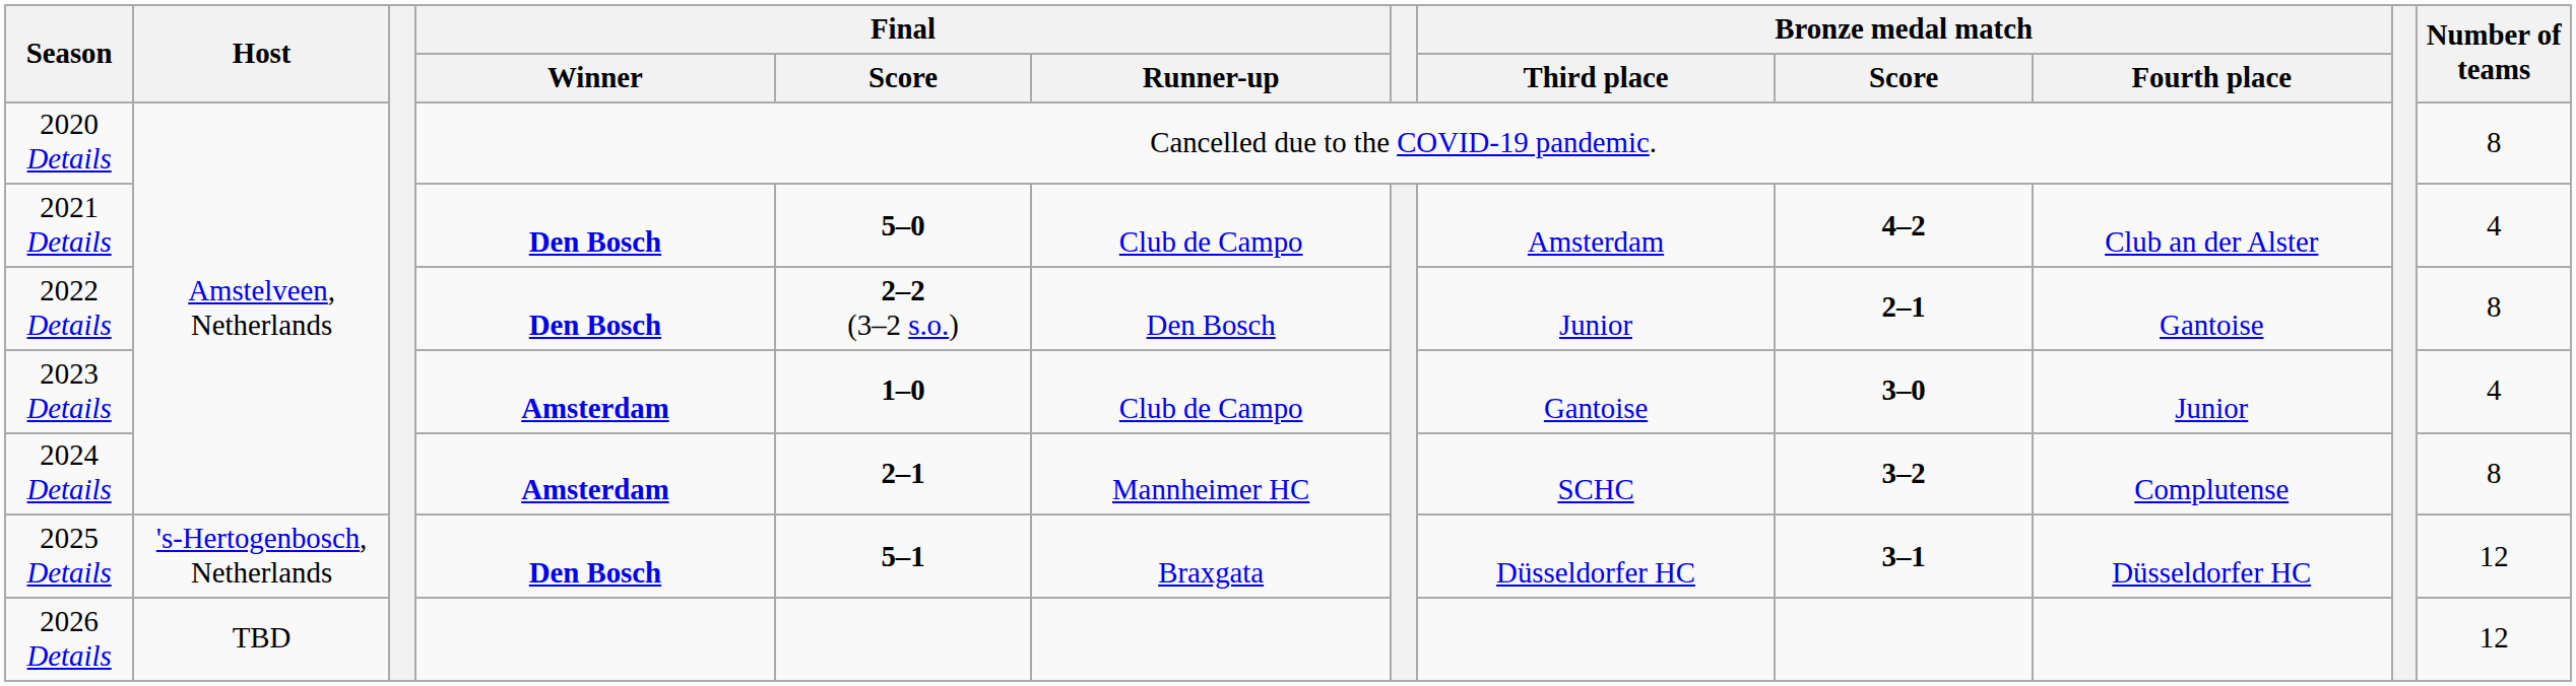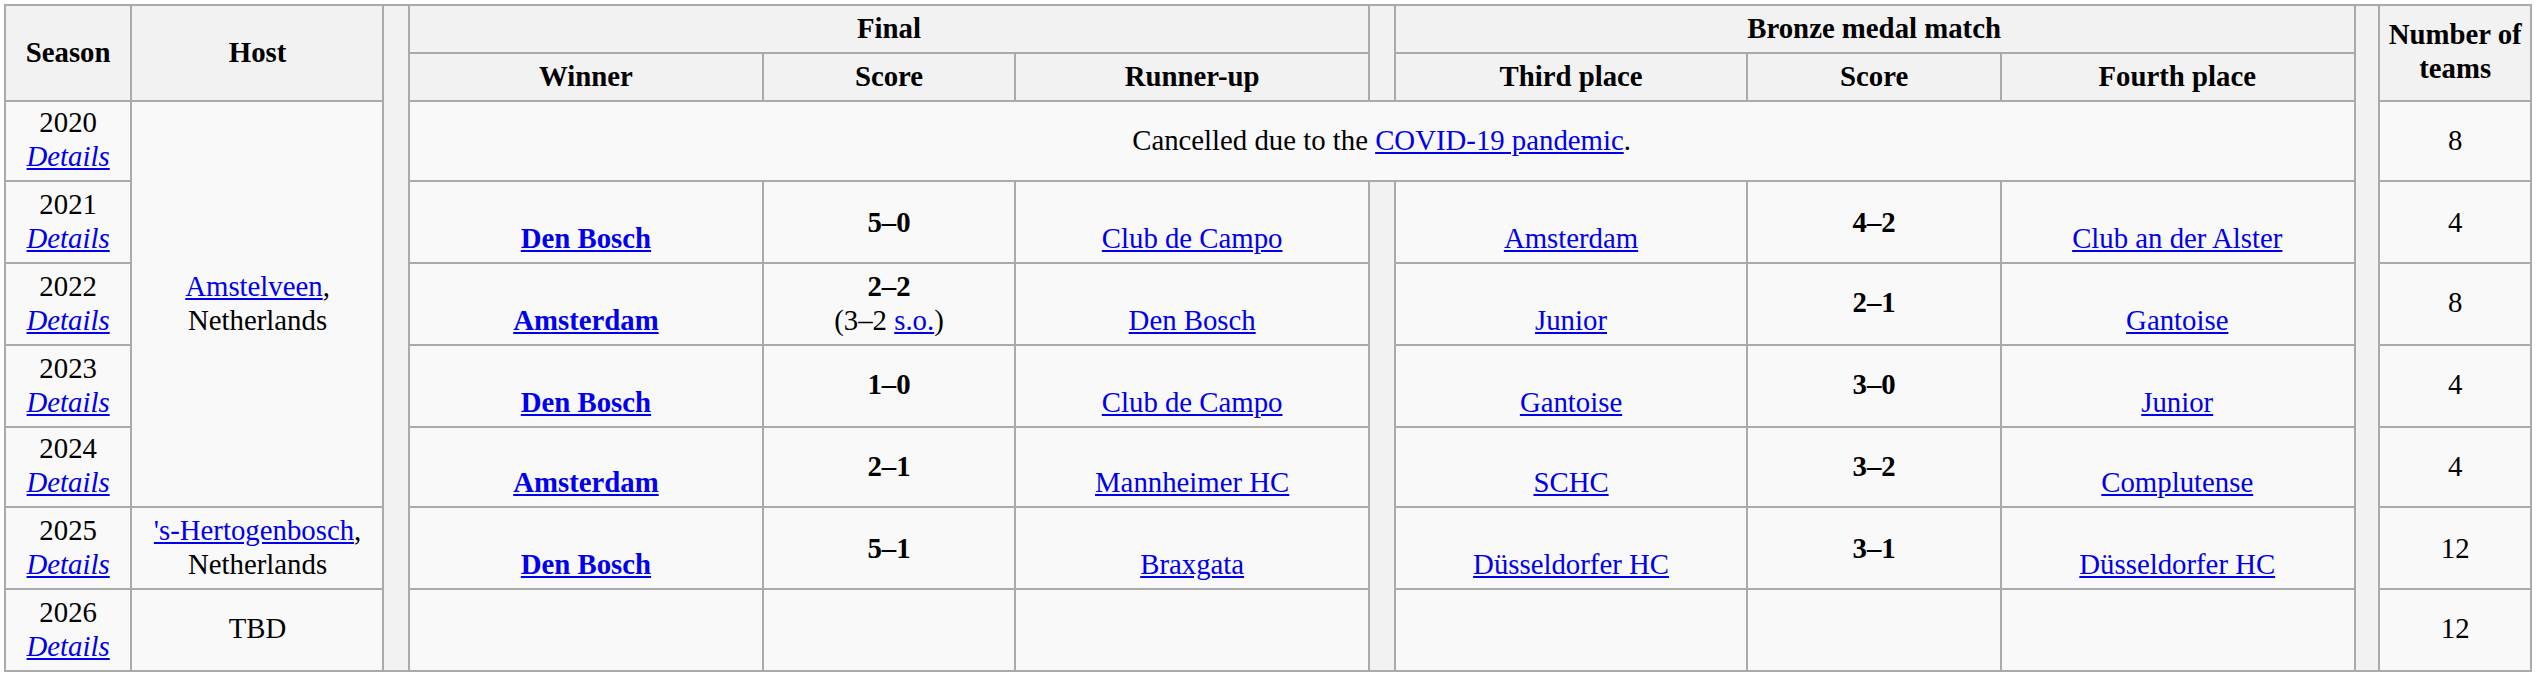 <table class="wikitable" style="text-align:center; width:100%; font-size:90%;">
 <tr>
 <th rowspan="2" style="width:5%;">Season</th>
 <th rowspan="2" style="width:10%;">Host</th>
 <th style="width:1%;" rowspan="9"></th>
 <th colspan="3">Final</th>
 <th style="width:1%;" rowspan="2"></th>
 <th colspan="3">Bronze medal match</th>
 <th style="width:1%;" rowspan="9"></th>
 <th style="width:6%;" rowspan="2">Number of teams</th>
 </tr>
 <tr>
 <th style="width:14%;">Winner</th>
 <th style="width:10%;">Score</th>
 <th style="width:14%;">Runner-up</th>
 <th style="width:14%;">Third place</th>
 <th style="width:10%;">Score</th>
 <th style="width:14%;">Fourth place</th>
 </tr>
 <tr>
 <td>2020<br><em><a href='#'>Details</a></em></td>
 <td rowspan="5"><a href='#'>Amstelveen</a>, Netherlands</td>
 <td colspan="7">Cancelled due to the <a href='#'>COVID-19 pandemic</a>.</td>
 <td>8</td>
 </tr>
 <tr>
 <td>2021<br><em><a href='#'>Details</a></em></td>
 <td><strong><br><a href='#'>Den Bosch</a></strong></td>
 <td><strong>5–0</strong></td>
 <td><br><a href='#'>Club de Campo</a></td>
 <th style="width:1%;" rowspan="6"></th>
 <td><br><a href='#'>Amsterdam</a></td>
 <td><strong>4–2</strong></td>
 <td><br><a href='#'>Club an der Alster</a></td>
 <td>4</td>
 </tr>
 <tr>
 <td>2022<br><em><a href='#'>Details</a></em></td>
-<td><strong><br><a href='#'>Den Bosch</a></strong></td>
+<td><strong><br><a href='#'>Amsterdam</a></strong></td>
 <td><strong>2–2</strong><br>(3–2 <a href='#'>s.o.</a>)</td>
 <td><br><a href='#'>Den Bosch</a></td>
 <td><br><a href='#'>Junior</a></td>
 <td><strong>2–1</strong></td>
 <td><br><a href='#'>Gantoise</a></td>
 <td>8</td>
 </tr>
 <tr>
 <td>2023<br><em><a href='#'>Details</a></em></td>
-<td><strong><br><a href='#'>Amsterdam</a></strong></td>
+<td><strong><br><a href='#'>Den Bosch</a></strong></td>
 <td><strong>1–0</strong></td>
 <td><br><a href='#'>Club de Campo</a></td>
 <td><br><a href='#'>Gantoise</a></td>
 <td><strong>3–0</strong></td>
 <td><br><a href='#'>Junior</a></td>
 <td>4</td>
 </tr>
 <tr>
 <td>2024<br><em><a href='#'>Details</a></em></td>
 <td><strong><br><a href='#'>Amsterdam</a></strong></td>
 <td><strong>2–1</strong></td>
 <td><br><a href='#'>Mannheimer HC</a></td>
 <td><br><a href='#'>SCHC</a></td>
 <td><strong>3–2</strong></td>
 <td><br><a href='#'>Complutense</a></td>
-<td>8</td>
+<td>4</td>
 </tr>
 <tr>
 <td>2025<br><em><a href='#'>Details</a></em></td>
 <td><a href='#'>'s-Hertogenbosch</a>, Netherlands</td>
 <td><strong><br><a href='#'>Den Bosch</a></strong></td>
 <td><strong>5–1</strong></td>
 <td><br><a href='#'>Braxgata</a></td>
 <td><br><a href='#'>Düsseldorfer HC</a></td>
 <td><strong>3–1</strong></td>
 <td><br><a href='#'>Düsseldorfer HC</a></td>
 <td>12</td>
 </tr>
 <tr>
 <td>2026<br><em><a href='#'>Details</a></em></td>
 <td>TBD</td>
 <td></td>
 <td></td>
 <td></td>
 <td></td>
 <td></td>
 <td></td>
 <td>12</td>
 </tr>
 </table>
